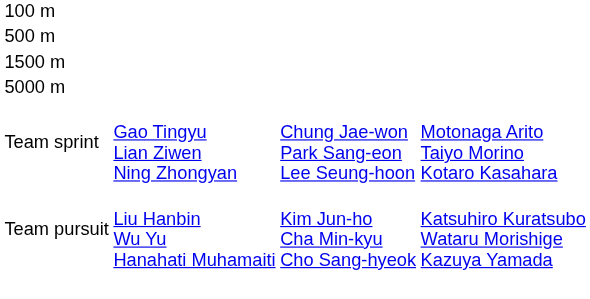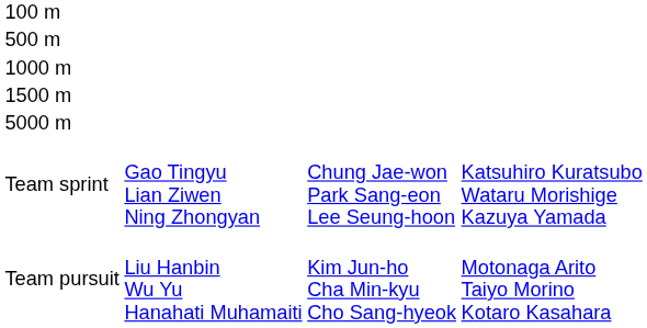 <table>
 <tr>
 <td>100 m<br></td>
 <td></td>
 <td></td>
 <td></td>
 </tr>
 <tr>
 <td>500 m<br></td>
+<td></td>
+<td></td>
+<td></td>
+</tr>
+<tr>
+<td>1000 m<br></td>
 <td></td>
 <td></td>
 <td></td>
 </tr>
 <tr>
 <td>1500 m<br></td>
 <td></td>
 <td></td>
 <td></td>
 </tr>
 <tr>
 <td>5000 m<br></td>
 <td></td>
 <td></td>
 <td></td>
 </tr>
 <tr>
 <td>Team sprint<br></td>
 <td><br><a href='#'>Gao Tingyu</a><br><a href='#'>Lian Ziwen</a><br><a href='#'>Ning Zhongyan</a></td>
 <td><br><a href='#'>Chung Jae-won</a><br><a href='#'>Park Sang-eon</a><br><a href='#'>Lee Seung-hoon</a></td>
-<td><br><a href='#'>Motonaga Arito</a><br><a href='#'>Taiyo Morino</a><br><a href='#'>Kotaro Kasahara</a></td>
+<td><br><a href='#'>Katsuhiro Kuratsubo</a><br><a href='#'>Wataru Morishige</a><br><a href='#'>Kazuya Yamada</a></td>
 </tr>
 <tr>
 <td>Team pursuit<br></td>
 <td><br><a href='#'>Liu Hanbin</a><br><a href='#'>Wu Yu</a><br><a href='#'>Hanahati Muhamaiti</a></td>
 <td><br><a href='#'>Kim Jun-ho</a><br><a href='#'>Cha Min-kyu</a><br><a href='#'>Cho Sang-hyeok</a></td>
-<td><br><a href='#'>Katsuhiro Kuratsubo</a><br><a href='#'>Wataru Morishige</a><br><a href='#'>Kazuya Yamada</a></td>
+<td><br><a href='#'>Motonaga Arito</a><br><a href='#'>Taiyo Morino</a><br><a href='#'>Kotaro Kasahara</a></td>
 </tr>
 </table>
